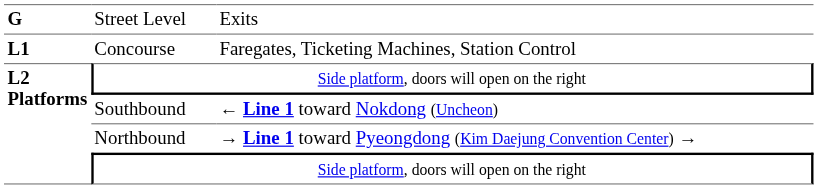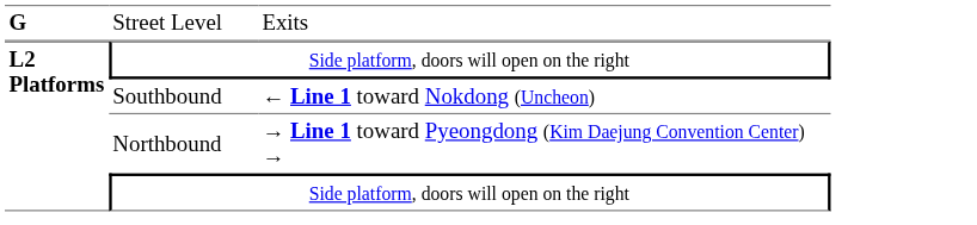 <table table border=0 cellspacing=0 cellpadding=3>
 <tr>
 <td style="border-top:solid 1px gray;border-bottom:solid 1px gray;" width=50 valign=top><strong>G</strong></td>
 <td style="border-top:solid 1px gray;border-bottom:solid 1px gray;" width=100 valign=top>Street Level</td>
 <td style="border-top:solid 1px gray;border-bottom:solid 1px gray;" width=400 valign=top>Exits</td>
-</tr>
-<tr>
-<td style="border-bottom:solid 0 gray;" width=50 valign=top><strong>L1</strong></td>
-<td style="border-bottom:solid 0 gray;" width=100 valign=top>Concourse</td>
-<td style="border-bottom:solid 0 gray;" width=500 valign=top>Faregates, Ticketing Machines, Station Control</td>
 </tr>
 <tr>
 <td style="border-top:solid 1px gray;border-bottom:solid 1px gray;" rowspan=4 valign=top><strong>L2<br>Platforms</strong></td>
 <td style="border-top:solid 1px gray;border-right:solid 2px black;border-left:solid 2px black;border-bottom:solid 2px black;text-align:center;" colspan=2><small><a href='#'>Side platform</a>, doors will open on the right</small></td>
 </tr>
 <tr>
 <td style="border-bottom:solid 1px gray;">Southbound</td>
 <td style="border-bottom:solid 1px gray;">← <a href='#'><span><span><strong>Line 1</strong></span></span></a> toward <a href='#'>Nokdong</a> <small>(<a href='#'>Uncheon</a>)</small></td>
 </tr>
 <tr>
 <td>Northbound</td>
 <td><span>→</span> <a href='#'><span><span><strong>Line 1</strong></span></span></a> toward <a href='#'>Pyeongdong</a> <small>(<a href='#'>Kim Daejung Convention Center</a>)</small> →</td>
 </tr>
 <tr>
 <td style="border-top:solid 2px black;border-right:solid 2px black;border-left:solid 2px black;border-bottom:solid 1px gray;text-align:center;" colspan=2><small><a href='#'>Side platform</a>, doors will open on the right</small></td>
 </tr>
 </table>
